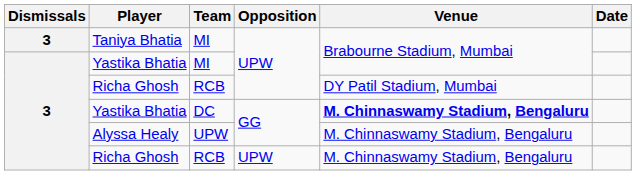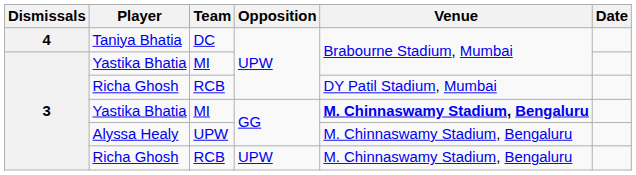 <table class="wikitable">
 <tr>
 <th>Dismissals</th>
 <th>Player</th>
 <th>Team</th>
 <th>Opposition</th>
 <th>Venue</th>
 <th>Date</th>
 </tr>
 <tr>
-<th>3</th>
+<th>4</th>
 <td><a href='#'>Taniya Bhatia</a></td>
-<td><a href='#'>MI</a></td>
+<td><a href='#'>DC</a></td>
 <td rowspan="3"><a href='#'>UPW</a></td>
 <td rowspan="2"><a href='#'>Brabourne Stadium</a>, <a href='#'>Mumbai</a></td>
 <td></td>
 </tr>
 <tr>
 <th rowspan="5">3</th>
 <td><a href='#'>Yastika Bhatia</a></td>
 <td><a href='#'>MI</a></td>
 <td></td>
 </tr>
 <tr>
 <td><a href='#'>Richa Ghosh</a></td>
 <td><a href='#'>RCB</a></td>
 <td><a href='#'>DY Patil Stadium</a>, <a href='#'>Mumbai</a></td>
 <td></td>
 </tr>
 <tr>
 <td><a href='#'>Yastika Bhatia</a></td>
-<td><a href='#'>DC</a></td>
+<td><a href='#'>MI</a></td>
 <td rowspan="2"><a href='#'>GG</a></td>
 <td><strong><a href='#'>M. Chinnaswamy Stadium</a>, <a href='#'>Bengaluru</a></strong></td>
 <td></td>
 </tr>
 <tr>
 <td><a href='#'>Alyssa Healy</a></td>
 <td><a href='#'>UPW</a></td>
 <td><a href='#'>M. Chinnaswamy Stadium</a>, <a href='#'>Bengaluru</a></td>
 <td></td>
 </tr>
 <tr>
 <td><a href='#'>Richa Ghosh</a></td>
 <td><a href='#'>RCB</a></td>
 <td><a href='#'>UPW</a></td>
 <td><a href='#'>M. Chinnaswamy Stadium</a>, <a href='#'>Bengaluru</a></td>
 <td></td>
 </tr>
 </table>
